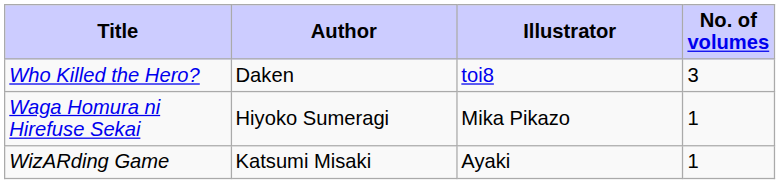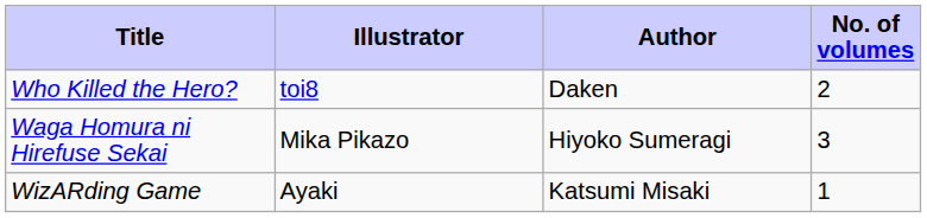 <table class="wikitable" style="width: 98%;">
 <tr>
 <th width=30% style="background:#ccf;">Title</th>
+<th width=30% style="background:#ccf;">Illustrator</th>
 <th width=30% style="background:#ccf;">Author</th>
-<th width=30% style="background:#ccf;">Illustrator</th>
 <th width=10% style="background:#ccf;">No. of <a href='#'>volumes</a></th>
 </tr>
 <tr>
 <td><em><a href='#'>Who Killed the Hero?</a></em></td>
+<td><a href='#'>toi8</a></td>
 <td>Daken</td>
-<td><a href='#'>toi8</a></td>
+<td>2</td>
+</tr>
+<tr>
+<td><em><a href='#'>Waga Homura ni Hirefuse Sekai</a></em></td>
+<td>Mika Pikazo</td>
+<td>Hiyoko Sumeragi</td>
 <td>3</td>
 </tr>
 <tr>
-<td><em><a href='#'>Waga Homura ni Hirefuse Sekai</a></em></td>
-<td>Hiyoko Sumeragi</td>
-<td>Mika Pikazo</td>
-<td>1</td>
-</tr>
-<tr>
 <td><em>WizARding Game</em></td>
+<td>Ayaki</td>
 <td>Katsumi Misaki</td>
-<td>Ayaki</td>
 <td>1</td>
 </tr>
 </table>
